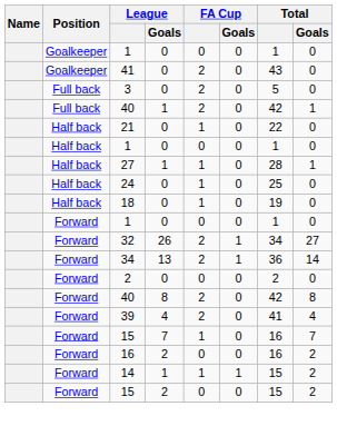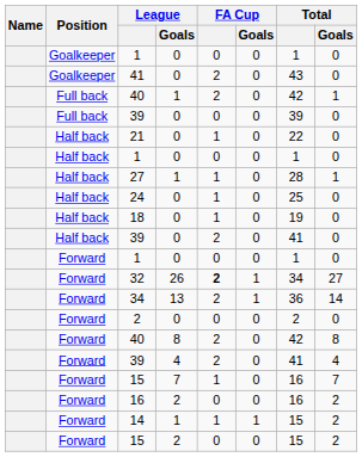 <table class="wikitable sortable plainrowheaders" style=text-align:center>
 <tr class="unsortable">
 <th scope=col rowspan=2>Name</th>
 <th scope=col rowspan=2>Position</th>
 <th scope=col colspan=2><a href='#'>League</a></th>
 <th scope=col colspan=2><a href='#'>FA Cup</a></th>
 <th scope=col colspan=2>Total</th>
 </tr>
 <tr>
 <th width=40 scope=col></th>
 <th width=40 scope=col>Goals</th>
 <th width=40 scope=col></th>
 <th width=40 scope=col>Goals</th>
 <th width=40 scope=col></th>
 <th width=40 scope=col>Goals</th>
 </tr>
 <tr>
 <th scope="row"></th>
 <td data-sort-value="1"><a href='#'>Goalkeeper</a></td>
 <td>1</td>
 <td>0</td>
 <td>0</td>
 <td>0</td>
 <td>1</td>
 <td>0</td>
 </tr>
 <tr>
 <th scope="row"></th>
 <td data-sort-value="1"><a href='#'>Goalkeeper</a></td>
 <td>41</td>
 <td>0</td>
 <td>2</td>
 <td>0</td>
 <td>43</td>
 <td>0</td>
 </tr>
 <tr>
 <th scope="row"></th>
 <td data-sort-value="2"><a href='#'>Full back</a></td>
-<td>3</td>
-<td>0</td>
-<td>2</td>
-<td>0</td>
-<td>5</td>
-<td>0</td>
-</tr>
-<tr>
-<th scope="row"></th>
-<td data-sort-value="2"><a href='#'>Full back</a></td>
 <td>40</td>
 <td>1</td>
 <td>2</td>
 <td>0</td>
 <td>42</td>
 <td>1</td>
+</tr>
+<tr>
+<th scope="row"></th>
+<td data-sort-value="3"><a href='#'>Full back</a></td>
+<td>39</td>
+<td>0</td>
+<td>0</td>
+<td>0</td>
+<td>39</td>
+<td>0</td>
 </tr>
 <tr>
 <th scope="row"></th>
 <td data-sort-value="3"><a href='#'>Half back</a></td>
 <td>21</td>
 <td>0</td>
 <td>1</td>
 <td>0</td>
 <td>22</td>
 <td>0</td>
 </tr>
 <tr>
 <th scope="row"></th>
 <td data-sort-value="3"><a href='#'>Half back</a></td>
 <td>1</td>
 <td>0</td>
 <td>0</td>
 <td>0</td>
 <td>1</td>
 <td>0</td>
 </tr>
 <tr>
 <th scope="row"></th>
 <td data-sort-value="3"><a href='#'>Half back</a></td>
 <td>27</td>
 <td>1</td>
 <td>1</td>
 <td>0</td>
 <td>28</td>
 <td>1</td>
 </tr>
 <tr>
 <th scope="row"></th>
 <td data-sort-value="3"><a href='#'>Half back</a></td>
 <td>24</td>
 <td>0</td>
 <td>1</td>
 <td>0</td>
 <td>25</td>
 <td>0</td>
 </tr>
 <tr>
 <th scope="row"></th>
 <td data-sort-value="3"><a href='#'>Half back</a></td>
 <td>18</td>
 <td>0</td>
 <td>1</td>
 <td>0</td>
 <td>19</td>
 <td>0</td>
 </tr>
 <tr>
 <th scope="row"></th>
+<td data-sort-value="3"><a href='#'>Half back</a></td>
+<td>39</td>
+<td>0</td>
+<td>2</td>
+<td>0</td>
+<td>41</td>
+<td>0</td>
+</tr>
+<tr>
+<th scope="row"></th>
 <td data-sort-value="4"><a href='#'>Forward</a></td>
 <td>1</td>
 <td>0</td>
 <td>0</td>
 <td>0</td>
 <td>1</td>
 <td>0</td>
 </tr>
 <tr>
 <th scope="row"></th>
 <td data-sort-value="4"><a href='#'>Forward</a></td>
 <td>32</td>
 <td>26</td>
-<td>2</td>
+<td><strong>2</strong></td>
 <td>1</td>
 <td>34</td>
 <td>27</td>
 </tr>
 <tr>
 <th scope="row"></th>
 <td data-sort-value="4"><a href='#'>Forward</a></td>
 <td>34</td>
 <td>13</td>
 <td>2</td>
 <td>1</td>
 <td>36</td>
 <td>14</td>
 </tr>
 <tr>
 <th scope="row"></th>
 <td data-sort-value="4"><a href='#'>Forward</a></td>
 <td>2</td>
 <td>0</td>
 <td>0</td>
 <td>0</td>
 <td>2</td>
 <td>0</td>
 </tr>
 <tr>
 <th scope="row"></th>
 <td data-sort-value="4"><a href='#'>Forward</a></td>
 <td>40</td>
 <td>8</td>
 <td>2</td>
 <td>0</td>
 <td>42</td>
 <td>8</td>
 </tr>
 <tr>
 <th scope="row"></th>
 <td data-sort-value="4"><a href='#'>Forward</a></td>
 <td>39</td>
 <td>4</td>
 <td>2</td>
 <td>0</td>
 <td>41</td>
 <td>4</td>
 </tr>
 <tr>
 <th scope="row"></th>
 <td data-sort-value="4"><a href='#'>Forward</a></td>
 <td>15</td>
 <td>7</td>
 <td>1</td>
 <td>0</td>
 <td>16</td>
 <td>7</td>
 </tr>
 <tr>
 <th scope="row"></th>
 <td data-sort-value="4"><a href='#'>Forward</a></td>
 <td>16</td>
 <td>2</td>
 <td>0</td>
 <td>0</td>
 <td>16</td>
 <td>2</td>
 </tr>
 <tr>
 <th scope="row"></th>
 <td data-sort-value="4"><a href='#'>Forward</a></td>
 <td>14</td>
 <td>1</td>
 <td>1</td>
 <td>1</td>
 <td>15</td>
 <td>2</td>
 </tr>
 <tr>
 <th scope="row"></th>
 <td data-sort-value="4"><a href='#'>Forward</a></td>
 <td>15</td>
 <td>2</td>
 <td>0</td>
 <td>0</td>
 <td>15</td>
 <td>2</td>
 </tr>
 </table>
